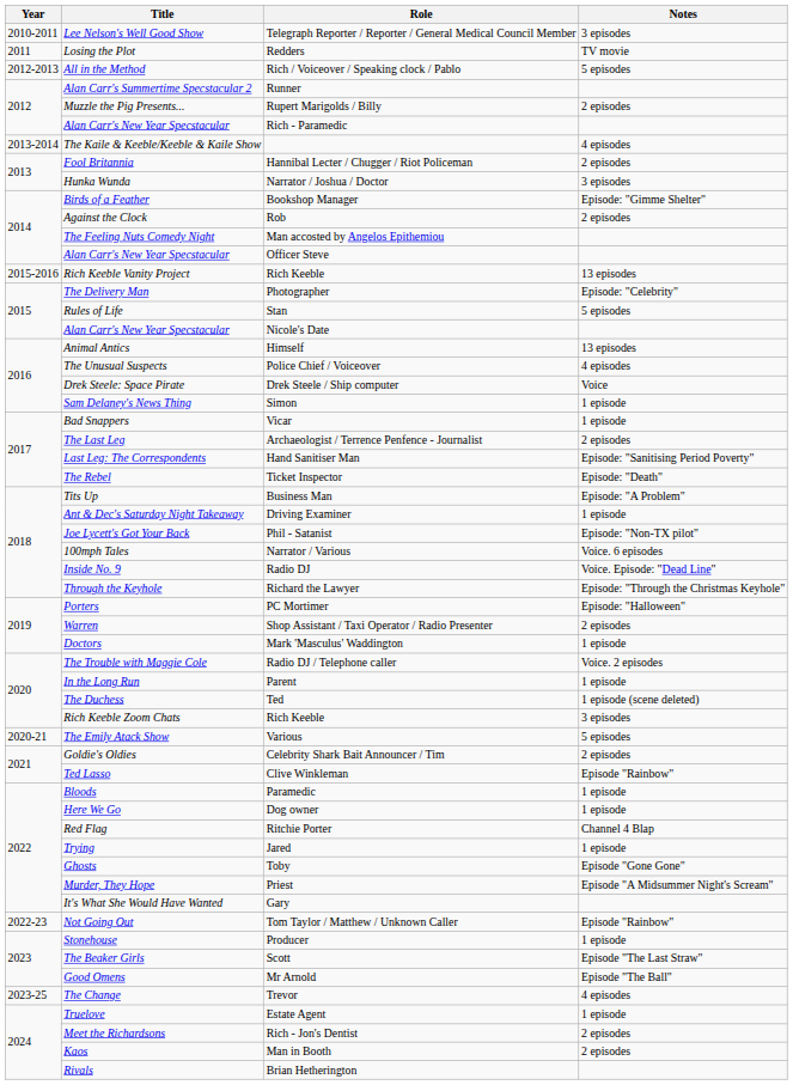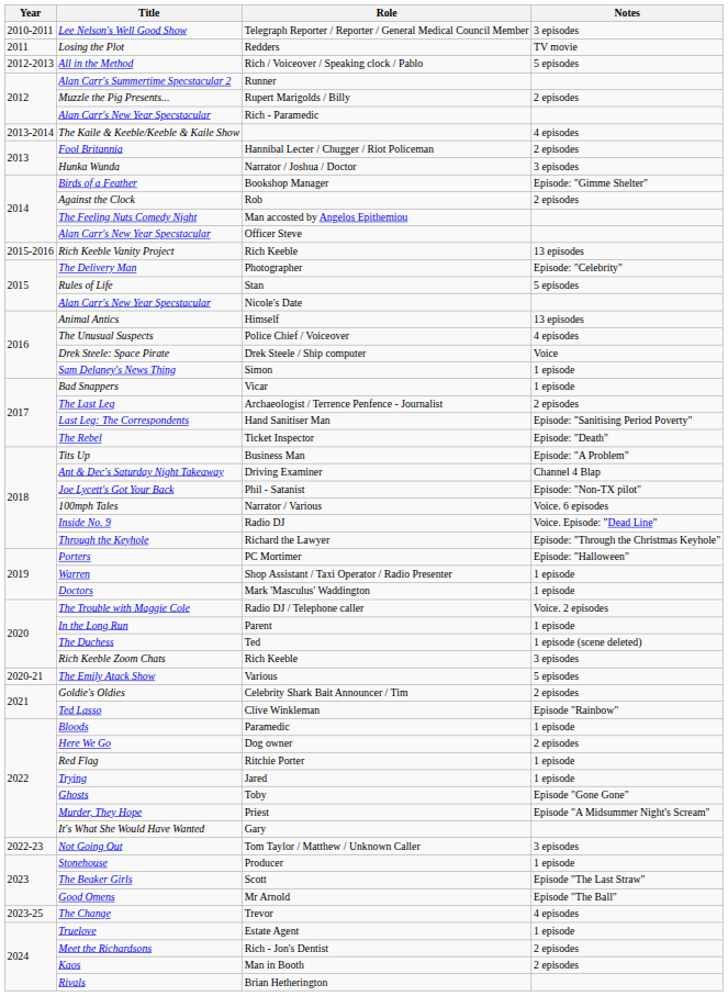 <table class="wikitable sortable">
 <tr>
 <th><strong>Year</strong></th>
 <th><strong>Title</strong></th>
 <th><strong>Role</strong></th>
 <th><strong>Notes</strong></th>
 </tr>
 <tr>
 <td>2010-2011</td>
 <td><em><a href='#'>Lee Nelson's Well Good Show</a></em></td>
 <td>Telegraph Reporter / Reporter / General Medical Council Member</td>
 <td>3 episodes</td>
 </tr>
 <tr>
 <td>2011</td>
 <td><em>Losing the Plot</em></td>
 <td>Redders</td>
 <td>TV movie</td>
 </tr>
 <tr>
 <td>2012-2013</td>
 <td><em><a href='#'>All in the Method</a></em></td>
 <td>Rich / Voiceover / Speaking clock / Pablo</td>
 <td>5 episodes</td>
 </tr>
 <tr>
 <td rowspan="3">2012</td>
 <td><em><a href='#'>Alan Carr's Summertime Specstacular 2</a></em></td>
 <td>Runner</td>
 <td></td>
 </tr>
 <tr>
 <td><em>Muzzle the Pig Presents...</em></td>
 <td>Rupert Marigolds / Billy</td>
 <td>2 episodes</td>
 </tr>
 <tr>
 <td><em><a href='#'>Alan Carr's New Year Specstacular</a></em></td>
 <td>Rich - Paramedic</td>
 <td></td>
 </tr>
 <tr>
 <td>2013-2014</td>
 <td><em>The Kaile & Keeble/Keeble & Kaile Show</em></td>
 <td></td>
 <td>4 episodes</td>
 </tr>
 <tr>
 <td rowspan="2">2013</td>
 <td><em><a href='#'>Fool Britannia</a></em></td>
 <td>Hannibal Lecter / Chugger / Riot Policeman</td>
 <td>2 episodes</td>
 </tr>
 <tr>
 <td><em>Hunka Wunda</em></td>
 <td>Narrator / Joshua / Doctor</td>
 <td>3 episodes</td>
 </tr>
 <tr>
 <td rowspan="4">2014</td>
 <td><em><a href='#'>Birds of a Feather</a></em></td>
 <td>Bookshop Manager</td>
 <td>Episode: "Gimme Shelter"</td>
 </tr>
 <tr>
 <td><em>Against the Clock</em></td>
 <td>Rob</td>
 <td>2 episodes</td>
 </tr>
 <tr>
 <td><em><a href='#'>The Feeling Nuts Comedy Night</a></em></td>
 <td>Man accosted by <a href='#'>Angelos Epithemiou</a></td>
 <td></td>
 </tr>
 <tr>
 <td><em><a href='#'>Alan Carr's New Year Specstacular</a></em></td>
 <td>Officer Steve</td>
 <td></td>
 </tr>
 <tr>
 <td>2015-2016</td>
 <td><em>Rich Keeble Vanity Project</em></td>
 <td>Rich Keeble</td>
 <td>13 episodes</td>
 </tr>
 <tr>
 <td rowspan="3">2015</td>
 <td><em><a href='#'>The Delivery Man</a></em></td>
 <td>Photographer</td>
 <td>Episode: "Celebrity"</td>
 </tr>
 <tr>
 <td><em>Rules of Life</em></td>
 <td>Stan</td>
 <td>5 episodes</td>
 </tr>
 <tr>
 <td><em><a href='#'>Alan Carr's New Year Specstacular</a></em></td>
 <td>Nicole's Date</td>
 <td></td>
 </tr>
 <tr>
 <td rowspan="4">2016</td>
 <td><em>Animal Antics</em></td>
 <td>Himself</td>
 <td>13 episodes</td>
 </tr>
 <tr>
 <td><em>The Unusual Suspects</em></td>
 <td>Police Chief / Voiceover</td>
 <td>4 episodes</td>
 </tr>
 <tr>
 <td><em>Drek Steele: Space Pirate</em></td>
 <td>Drek Steele / Ship computer</td>
 <td>Voice</td>
 </tr>
 <tr>
 <td><em><a href='#'>Sam Delaney's News Thing</a></em></td>
 <td>Simon</td>
 <td>1 episode</td>
 </tr>
 <tr>
 <td rowspan="4">2017</td>
 <td><em>Bad Snappers</em></td>
 <td>Vicar</td>
 <td>1 episode</td>
 </tr>
 <tr>
 <td><em><a href='#'>The Last Leg</a></em></td>
 <td>Archaeologist / Terrence Penfence - Journalist</td>
 <td>2 episodes</td>
 </tr>
 <tr>
 <td><a href='#'><em>Last Leg: The Correspondents</em></a></td>
 <td>Hand Sanitiser Man</td>
 <td>Episode: "Sanitising Period Poverty"</td>
 </tr>
 <tr>
 <td><a href='#'><em>The Rebel</em></a></td>
 <td>Ticket Inspector</td>
 <td>Episode: "Death"</td>
 </tr>
 <tr>
 <td rowspan="6">2018</td>
 <td><em>Tits Up</em></td>
 <td>Business Man</td>
 <td>Episode: "A Problem"</td>
 </tr>
 <tr>
 <td><em><a href='#'>Ant & Dec's Saturday Night Takeaway</a></em></td>
 <td>Driving Examiner</td>
-<td>1 episode</td>
+<td>Channel 4 Blap</td>
 </tr>
 <tr>
 <td><em><a href='#'>Joe Lycett's Got Your Back</a></em></td>
 <td>Phil - Satanist</td>
 <td>Episode: "Non-TX pilot"</td>
 </tr>
 <tr>
 <td><em>100mph Tales</em></td>
 <td>Narrator / Various</td>
 <td>Voice. 6 episodes</td>
 </tr>
 <tr>
 <td><em><a href='#'>Inside No. 9</a></em></td>
 <td>Radio DJ</td>
 <td>Voice. Episode: "<a href='#'>Dead Line</a>"</td>
 </tr>
 <tr>
 <td><em><a href='#'>Through the Keyhole</a></em></td>
 <td>Richard the Lawyer</td>
 <td>Episode: "Through the Christmas Keyhole"</td>
 </tr>
 <tr>
 <td rowspan="3">2019</td>
 <td><em><a href='#'>Porters</a></em></td>
 <td>PC Mortimer</td>
 <td>Episode: "Halloween"</td>
 </tr>
 <tr>
 <td><a href='#'><em>Warren</em></a></td>
 <td>Shop Assistant / Taxi Operator / Radio Presenter</td>
-<td>2 episodes</td>
+<td>1 episode</td>
 </tr>
 <tr>
 <td><em><a href='#'>Doctors</a></em></td>
 <td>Mark 'Masculus' Waddington</td>
 <td>1 episode</td>
 </tr>
 <tr>
 <td rowspan="4">2020</td>
 <td><em><a href='#'>The Trouble with Maggie Cole</a></em></td>
 <td>Radio DJ / Telephone caller</td>
 <td>Voice. 2 episodes</td>
 </tr>
 <tr>
 <td><em><a href='#'>In the Long Run</a></em></td>
 <td>Parent</td>
 <td>1 episode</td>
 </tr>
 <tr>
 <td><em><a href='#'>The Duchess</a></em></td>
 <td>Ted</td>
 <td>1 episode (scene deleted)</td>
 </tr>
 <tr>
 <td><em>Rich Keeble Zoom Chats</em></td>
 <td>Rich Keeble</td>
 <td>3 episodes</td>
 </tr>
 <tr>
 <td>2020-21</td>
 <td><em><a href='#'>The Emily Atack Show</a></em></td>
 <td>Various</td>
 <td>5 episodes</td>
 </tr>
 <tr>
 <td rowspan="2">2021</td>
 <td><em>Goldie's Oldies</em></td>
 <td>Celebrity Shark Bait Announcer / Tim</td>
 <td>2 episodes</td>
 </tr>
 <tr>
 <td><em><a href='#'>Ted Lasso</a></em></td>
 <td>Clive Winkleman</td>
 <td>Episode "Rainbow"</td>
 </tr>
 <tr>
 <td rowspan="7">2022</td>
 <td><a href='#'><em>Bloods</em></a></td>
 <td>Paramedic</td>
 <td>1 episode</td>
 </tr>
 <tr>
 <td><em><a href='#'>Here We Go</a></em></td>
 <td>Dog owner</td>
-<td>1 episode</td>
+<td>2 episodes</td>
 </tr>
 <tr>
 <td><em>Red Flag</em></td>
 <td>Ritchie Porter</td>
-<td>Channel 4 Blap</td>
+<td>1 episode</td>
 </tr>
 <tr>
 <td><em><a href='#'>Trying</a></em></td>
 <td>Jared</td>
 <td>1 episode</td>
 </tr>
 <tr>
 <td><em><a href='#'>Ghosts</a></em></td>
 <td>Toby</td>
 <td>Episode "Gone Gone"</td>
 </tr>
 <tr>
 <td><em><a href='#'>Murder, They Hope</a></em></td>
 <td>Priest</td>
 <td>Episode "A Midsummer Night's Scream"</td>
 </tr>
 <tr>
 <td><em>It's What She Would Have Wanted</em></td>
 <td>Gary</td>
 <td></td>
 </tr>
 <tr>
 <td>2022-23</td>
 <td><em><a href='#'>Not Going Out</a></em></td>
 <td>Tom Taylor / Matthew / Unknown Caller</td>
-<td>Episode "Rainbow"</td>
+<td>3 episodes</td>
 </tr>
 <tr>
 <td rowspan="3">2023</td>
 <td><em><a href='#'>Stonehouse</a></em></td>
 <td>Producer</td>
 <td>1 episode</td>
 </tr>
 <tr>
 <td><em><a href='#'>The Beaker Girls</a></em></td>
 <td>Scott</td>
 <td>Episode "The Last Straw"</td>
 </tr>
 <tr>
 <td><em><a href='#'>Good Omens</a></em></td>
 <td>Mr Arnold</td>
 <td>Episode "The Ball"</td>
 </tr>
 <tr>
 <td>2023-25</td>
 <td><em><a href='#'>The Change</a></em></td>
 <td>Trevor</td>
 <td>4 episodes</td>
 </tr>
 <tr>
 <td rowspan="4">2024</td>
 <td><em><a href='#'>Truelove</a></em></td>
 <td>Estate Agent</td>
 <td>1 episode</td>
 </tr>
 <tr>
 <td><em><a href='#'>Meet the Richardsons</a></em></td>
 <td>Rich - Jon's Dentist</td>
 <td>2 episodes</td>
 </tr>
 <tr>
 <td><a href='#'><em>Kaos</em></a></td>
 <td>Man in Booth</td>
 <td>2 episodes</td>
 </tr>
 <tr>
 <td><em><a href='#'>Rivals</a></em></td>
 <td>Brian Hetherington</td>
 <td></td>
 </tr>
 </table>
